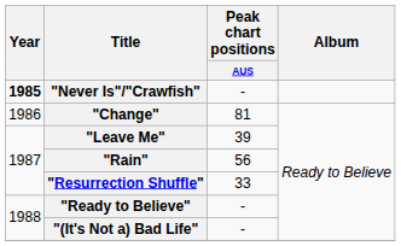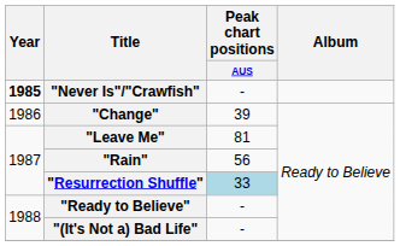 <table class="wikitable plainrowheaders" style="text-align:center;">
 <tr>
 <th rowspan="2">Year</th>
 <th rowspan="2">Title</th>
 <th colspan="1">Peak chart positions</th>
 <th rowspan="2">Album</th>
 </tr>
 <tr style="font-size:smaller;">
 <th width="35"><small><a href='#'>AUS</a></small><br></th>
 </tr>
 <tr>
 <td><strong>1985</strong></td>
 <th scope="row">"Never Is"/"Crawfish"</th>
 <td>-</td>
 <td></td>
 </tr>
 <tr>
 <td>1986</td>
 <th scope="row">"Change"</th>
-<td>81</td>
+<td>39</td>
 <td rowspan="6"><em>Ready to Believe</em></td>
 </tr>
 <tr>
 <td rowspan="3">1987</td>
 <th scope="row">"Leave Me"</th>
-<td>39</td>
+<td>81</td>
 </tr>
 <tr>
 <th scope="row">"Rain"</th>
 <td>56</td>
 </tr>
 <tr>
 <th scope="row">"<a href='#'>Resurrection Shuffle</a>"</th>
-<td>33</td>
+<td style="background: lightblue;">33</td>
 </tr>
 <tr>
 <td rowspan="2">1988</td>
 <th scope="row">"Ready to Believe"</th>
 <td>-</td>
 </tr>
 <tr>
 <th scope="row">"(It's Not a) Bad Life"</th>
 <td>-</td>
 </tr>
 <tr>
 </tr>
 </table>
